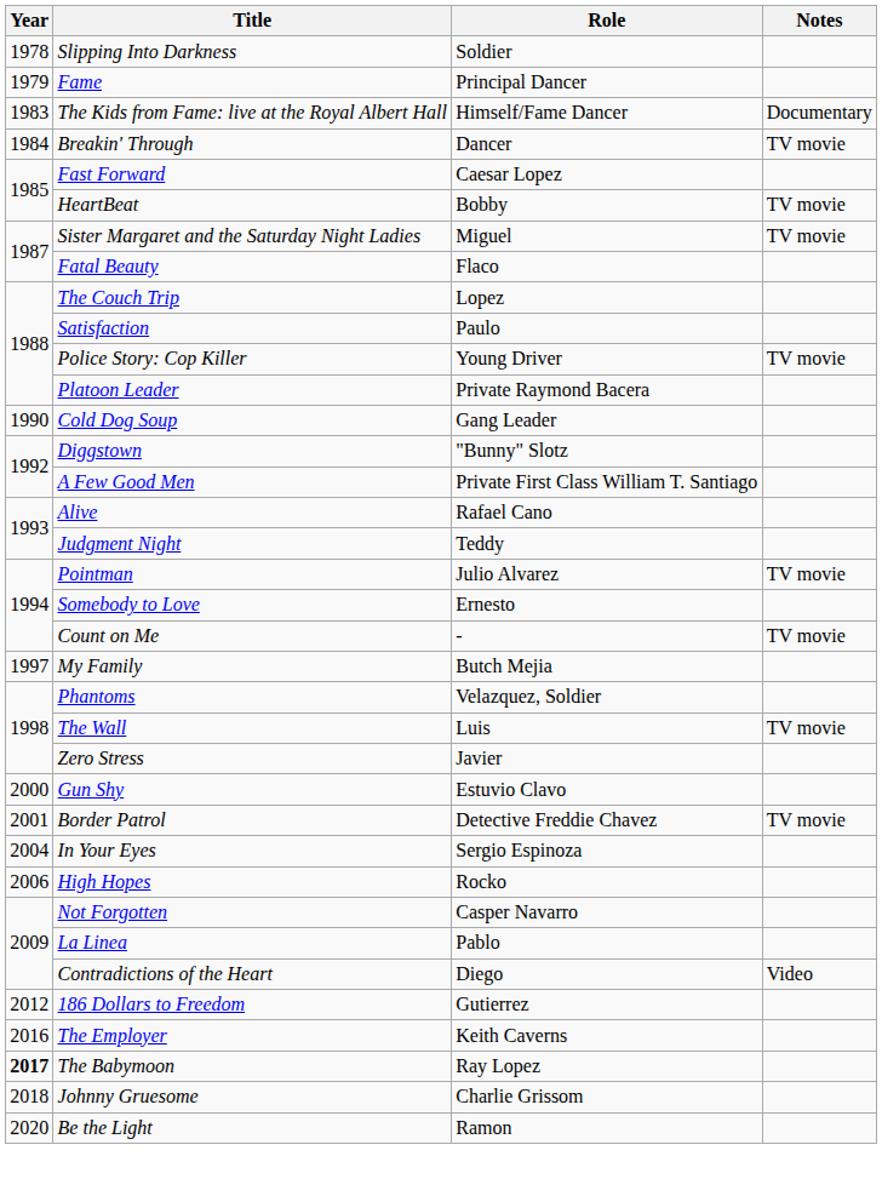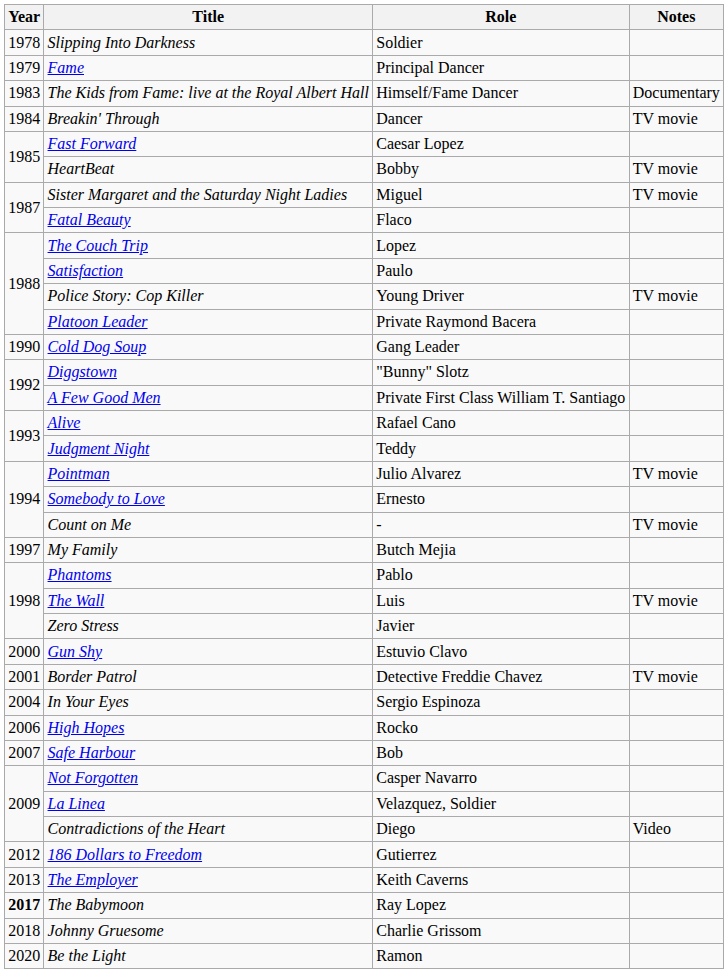 <table class="wikitable sortable">
 <tr>
 <th>Year</th>
 <th>Title</th>
 <th>Role</th>
 <th>Notes </th>
 </tr>
 <tr>
 <td>1978</td>
 <td><em>Slipping Into Darkness</em></td>
 <td>Soldier</td>
 <td></td>
 </tr>
 <tr>
 <td>1979</td>
 <td><em><a href='#'>Fame</a></em></td>
 <td>Principal Dancer</td>
 <td></td>
 </tr>
 <tr>
 <td>1983</td>
 <td><em>The Kids from Fame: live at the Royal Albert Hall</em></td>
 <td>Himself/Fame Dancer</td>
 <td>Documentary</td>
 </tr>
 <tr>
 <td>1984</td>
 <td><em>Breakin' Through</em></td>
 <td>Dancer</td>
 <td>TV movie</td>
 </tr>
 <tr>
 <td rowspan=2>1985</td>
 <td><em><a href='#'>Fast Forward</a></em></td>
 <td>Caesar Lopez</td>
 <td></td>
 </tr>
 <tr>
 <td><em>HeartBeat</em></td>
 <td>Bobby</td>
 <td>TV movie</td>
 </tr>
 <tr>
 <td rowspan=2>1987</td>
 <td><em>Sister Margaret and the Saturday Night Ladies</em></td>
 <td>Miguel</td>
 <td>TV movie</td>
 </tr>
 <tr>
 <td><em><a href='#'>Fatal Beauty</a></em></td>
 <td>Flaco</td>
 <td></td>
 </tr>
 <tr>
 <td rowspan=4>1988</td>
 <td><em><a href='#'>The Couch Trip</a></em></td>
 <td>Lopez</td>
 <td></td>
 </tr>
 <tr>
 <td><em><a href='#'>Satisfaction</a></em></td>
 <td>Paulo</td>
 <td></td>
 </tr>
 <tr>
 <td><em>Police Story: Cop Killer</em></td>
 <td>Young Driver</td>
 <td>TV movie</td>
 </tr>
 <tr>
 <td><em><a href='#'>Platoon Leader</a></em></td>
 <td>Private Raymond Bacera</td>
 <td></td>
 </tr>
 <tr>
 <td>1990</td>
 <td><em><a href='#'>Cold Dog Soup</a></em></td>
 <td>Gang Leader</td>
 <td></td>
 </tr>
 <tr>
 <td rowspan=2>1992</td>
 <td><em><a href='#'>Diggstown</a></em></td>
 <td>"Bunny" Slotz</td>
 <td></td>
 </tr>
 <tr>
 <td><em><a href='#'>A Few Good Men</a></em></td>
 <td>Private First Class William T. Santiago</td>
 <td></td>
 </tr>
 <tr>
 <td rowspan=2>1993</td>
 <td><em><a href='#'>Alive</a></em></td>
 <td>Rafael Cano</td>
 <td></td>
 </tr>
 <tr>
 <td><em><a href='#'>Judgment Night</a></em></td>
 <td>Teddy</td>
 <td></td>
 </tr>
 <tr>
 <td rowspan=3>1994</td>
 <td><em><a href='#'>Pointman</a></em></td>
 <td>Julio Alvarez</td>
 <td>TV movie</td>
 </tr>
 <tr>
 <td><em><a href='#'>Somebody to Love</a></em></td>
 <td>Ernesto</td>
 <td></td>
 </tr>
 <tr>
 <td><em>Count on Me</em></td>
 <td>-</td>
 <td>TV movie</td>
 </tr>
 <tr>
 <td>1997</td>
 <td><em>My Family</em></td>
 <td>Butch Mejia</td>
 <td></td>
 </tr>
 <tr>
 <td rowspan=3>1998</td>
 <td><em><a href='#'>Phantoms</a></em></td>
-<td>Velazquez, Soldier</td>
+<td>Pablo</td>
 <td></td>
 </tr>
 <tr>
 <td><em><a href='#'>The Wall</a></em></td>
 <td>Luis</td>
 <td>TV movie</td>
 </tr>
 <tr>
 <td><em>Zero Stress</em></td>
 <td>Javier</td>
 <td></td>
 </tr>
 <tr>
 <td>2000</td>
 <td><em><a href='#'>Gun Shy</a></em></td>
 <td>Estuvio Clavo</td>
 <td></td>
 </tr>
 <tr>
 <td>2001</td>
 <td><em>Border Patrol</em></td>
 <td>Detective Freddie Chavez</td>
 <td>TV movie</td>
 </tr>
 <tr>
 <td>2004</td>
 <td><em>In Your Eyes</em></td>
 <td>Sergio Espinoza</td>
 <td></td>
 </tr>
 <tr>
 <td>2006</td>
 <td><em><a href='#'>High Hopes</a></em></td>
 <td>Rocko</td>
 <td></td>
 </tr>
 <tr>
+<td>2007</td>
+<td><em><a href='#'>Safe Harbour</a></em></td>
+<td>Bob</td>
+<td></td>
+</tr>
+<tr>
 <td rowspan=3>2009</td>
 <td><em><a href='#'>Not Forgotten</a></em></td>
 <td>Casper Navarro</td>
 <td></td>
 </tr>
 <tr>
 <td><em><a href='#'>La Linea</a></em></td>
-<td>Pablo</td>
+<td>Velazquez, Soldier</td>
 <td></td>
 </tr>
 <tr>
 <td><em>Contradictions of the Heart</em></td>
 <td>Diego</td>
 <td>Video</td>
 </tr>
 <tr>
 <td>2012</td>
 <td><em><a href='#'>186 Dollars to Freedom</a></em></td>
 <td>Gutierrez</td>
 <td></td>
 </tr>
 <tr>
-<td>2016</td>
+<td>2013</td>
 <td><em><a href='#'>The Employer</a></em></td>
 <td>Keith Caverns</td>
 <td></td>
 </tr>
 <tr>
 <td><strong>2017</strong></td>
 <td><em>The Babymoon</em></td>
 <td>Ray Lopez</td>
 <td></td>
 </tr>
 <tr>
 <td>2018</td>
 <td><em>Johnny Gruesome</em></td>
 <td>Charlie Grissom</td>
 <td></td>
 </tr>
 <tr>
 <td>2020</td>
 <td><em>Be the Light</em></td>
 <td>Ramon</td>
 <td></td>
 </tr>
 </table>
